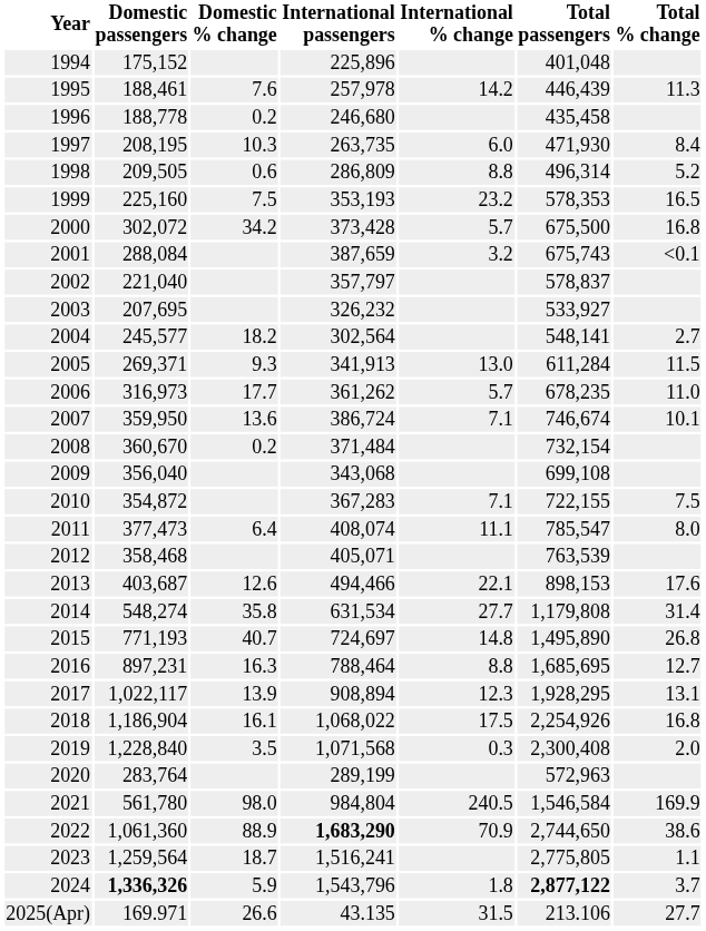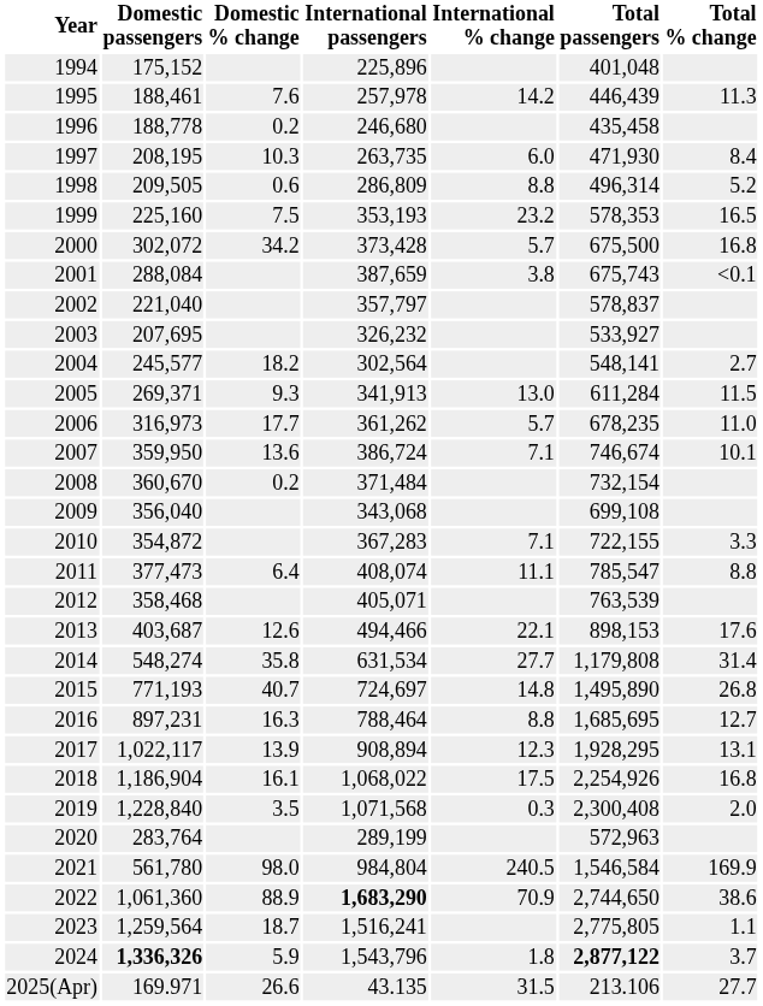 <table class="toccolours sortable" style="text-align:right;">
 <tr>
 <th>Year</th>
 <th>Domestic<br>passengers</th>
 <th data-sort-type="number">Domestic<br>% change</th>
 <th>International<br>passengers</th>
 <th data-sort-type="number">International<br>% change</th>
 <th>Total<br>passengers</th>
 <th data-sort-type="number">Total<br>% change</th>
 </tr>
 <tr style="background:#eee;">
 <td>1994</td>
 <td>175,152</td>
 <td> </td>
 <td>225,896</td>
 <td> </td>
 <td>401,048</td>
 <td> </td>
 </tr>
 <tr style="background:#eee;">
 <td>1995</td>
 <td>188,461</td>
 <td>7.6 </td>
 <td>257,978</td>
 <td>14.2 </td>
 <td>446,439</td>
 <td>11.3 </td>
 </tr>
 <tr style="background:#eee;">
 <td>1996</td>
 <td>188,778</td>
 <td>0.2 </td>
 <td>246,680</td>
 <td> </td>
 <td>435,458</td>
 <td> </td>
 </tr>
 <tr style="background:#eee;">
 <td>1997</td>
 <td>208,195</td>
 <td>10.3 </td>
 <td>263,735</td>
 <td>6.0 </td>
 <td>471,930</td>
 <td>8.4 </td>
 </tr>
 <tr style="background:#eee;">
 <td>1998</td>
 <td>209,505</td>
 <td>0.6 </td>
 <td>286,809</td>
 <td>8.8 </td>
 <td>496,314</td>
 <td>5.2 </td>
 </tr>
 <tr style="background:#eee;">
 <td>1999</td>
 <td>225,160</td>
 <td>7.5 </td>
 <td>353,193</td>
 <td>23.2 </td>
 <td>578,353</td>
 <td>16.5 </td>
 </tr>
 <tr style="background:#eee;">
 <td>2000</td>
 <td>302,072</td>
 <td>34.2 </td>
 <td>373,428</td>
 <td>5.7 </td>
 <td>675,500</td>
 <td>16.8 </td>
 </tr>
 <tr style="background:#eee;">
 <td>2001</td>
 <td>288,084</td>
 <td> </td>
 <td>387,659</td>
-<td>3.2 </td>
+<td>3.8 </td>
 <td>675,743</td>
 <td><0.1 </td>
 </tr>
 <tr style="background:#eee;">
 <td>2002</td>
 <td>221,040</td>
 <td> </td>
 <td>357,797</td>
 <td> </td>
 <td>578,837</td>
 <td> </td>
 </tr>
 <tr style="background:#eee;">
 <td>2003</td>
 <td>207,695</td>
 <td> </td>
 <td>326,232</td>
 <td> </td>
 <td>533,927</td>
 <td> </td>
 </tr>
 <tr style="background:#eee;">
 <td>2004</td>
 <td>245,577</td>
 <td>18.2 </td>
 <td>302,564</td>
 <td> </td>
 <td>548,141</td>
 <td>2.7 </td>
 </tr>
 <tr style="background:#eee;">
 <td>2005</td>
 <td>269,371</td>
 <td>9.3 </td>
 <td>341,913</td>
 <td>13.0 </td>
 <td>611,284</td>
 <td>11.5 </td>
 </tr>
 <tr style="background:#eee;">
 <td>2006</td>
 <td>316,973</td>
 <td>17.7 </td>
 <td>361,262</td>
 <td>5.7 </td>
 <td>678,235</td>
 <td>11.0 </td>
 </tr>
 <tr style="background:#eee;">
 <td>2007</td>
 <td>359,950</td>
 <td>13.6 </td>
 <td>386,724</td>
 <td>7.1 </td>
 <td>746,674</td>
 <td>10.1 </td>
 </tr>
 <tr style="background:#eee;">
 <td>2008</td>
 <td>360,670</td>
 <td>0.2 </td>
 <td>371,484</td>
 <td> </td>
 <td>732,154</td>
 <td> </td>
 </tr>
 <tr style="background:#eee;">
 <td>2009</td>
 <td>356,040</td>
 <td> </td>
 <td>343,068</td>
 <td> </td>
 <td>699,108</td>
 <td> </td>
 </tr>
 <tr style="background:#eee;">
 <td>2010</td>
 <td>354,872</td>
 <td> </td>
 <td>367,283</td>
 <td>7.1 </td>
 <td>722,155</td>
-<td>7.5 </td>
+<td>3.3 </td>
 </tr>
 <tr style="background:#eee;">
 <td>2011</td>
 <td>377,473</td>
 <td>6.4 </td>
 <td>408,074</td>
 <td>11.1 </td>
 <td>785,547</td>
-<td>8.0 </td>
+<td>8.8 </td>
 </tr>
 <tr style="background:#eee;">
 <td>2012</td>
 <td>358,468</td>
 <td> </td>
 <td>405,071</td>
 <td> </td>
 <td>763,539</td>
 <td> </td>
 </tr>
 <tr style="background:#eee;">
 <td>2013</td>
 <td>403,687</td>
 <td>12.6 </td>
 <td>494,466</td>
 <td>22.1 </td>
 <td>898,153</td>
 <td>17.6 </td>
 </tr>
 <tr style="background:#eee;">
 <td>2014</td>
 <td>548,274</td>
 <td>35.8 </td>
 <td>631,534</td>
 <td>27.7 </td>
 <td>1,179,808</td>
 <td>31.4 </td>
 </tr>
 <tr style="background:#eee;">
 <td>2015</td>
 <td>771,193</td>
 <td>40.7 </td>
 <td>724,697</td>
 <td>14.8 </td>
 <td>1,495,890</td>
 <td>26.8 </td>
 </tr>
 <tr style="background:#eee;">
 <td>2016</td>
 <td>897,231</td>
 <td>16.3 </td>
 <td>788,464</td>
 <td>8.8 </td>
 <td>1,685,695</td>
 <td>12.7 </td>
 </tr>
 <tr style="background:#eee;">
 <td>2017</td>
 <td>1,022,117</td>
 <td>13.9 </td>
 <td>908,894</td>
 <td>12.3 </td>
 <td>1,928,295</td>
 <td>13.1 </td>
 </tr>
 <tr style="background:#eee;">
 <td>2018</td>
 <td>1,186,904</td>
 <td>16.1 </td>
 <td>1,068,022</td>
 <td>17.5 </td>
 <td>2,254,926</td>
 <td>16.8 </td>
 </tr>
 <tr style="background:#eee;">
 <td>2019</td>
 <td>1,228,840</td>
 <td>3.5 </td>
 <td>1,071,568</td>
 <td>0.3 </td>
 <td>2,300,408</td>
 <td>2.0 </td>
 </tr>
 <tr style="background:#eee;">
 <td>2020</td>
 <td>283,764</td>
 <td> </td>
 <td>289,199</td>
 <td> </td>
 <td>572,963</td>
 <td> </td>
 </tr>
 <tr style="background:#eee;">
 <td>2021</td>
 <td>561,780</td>
 <td>98.0 </td>
 <td>984,804</td>
 <td>240.5 </td>
 <td>1,546,584</td>
 <td>169.9 </td>
 </tr>
 <tr style="background:#eee;">
 <td>2022</td>
 <td>1,061,360</td>
 <td>88.9 </td>
 <td><strong>1,683,290</strong></td>
 <td>70.9 </td>
 <td>2,744,650</td>
 <td>38.6 </td>
 </tr>
 <tr style="background:#eee;">
 <td>2023</td>
 <td>1,259,564</td>
 <td>18.7 </td>
 <td>1,516,241</td>
 <td> </td>
 <td>2,775,805</td>
 <td>1.1 </td>
 </tr>
 <tr style="background:#eee;">
 <td>2024</td>
 <td><strong>1,336,326</strong></td>
 <td>5.9 </td>
 <td>1,543,796</td>
 <td>1.8 </td>
 <td><strong>2,877,122</strong></td>
 <td>3.7 </td>
 </tr>
 <tr style="background:#eee;">
 <td>2025(Apr)</td>
 <td>169.971</td>
 <td>26.6 </td>
 <td>43.135</td>
 <td>31.5 </td>
 <td>213.106</td>
 <td>27.7 </td>
 </tr>
 </table>
